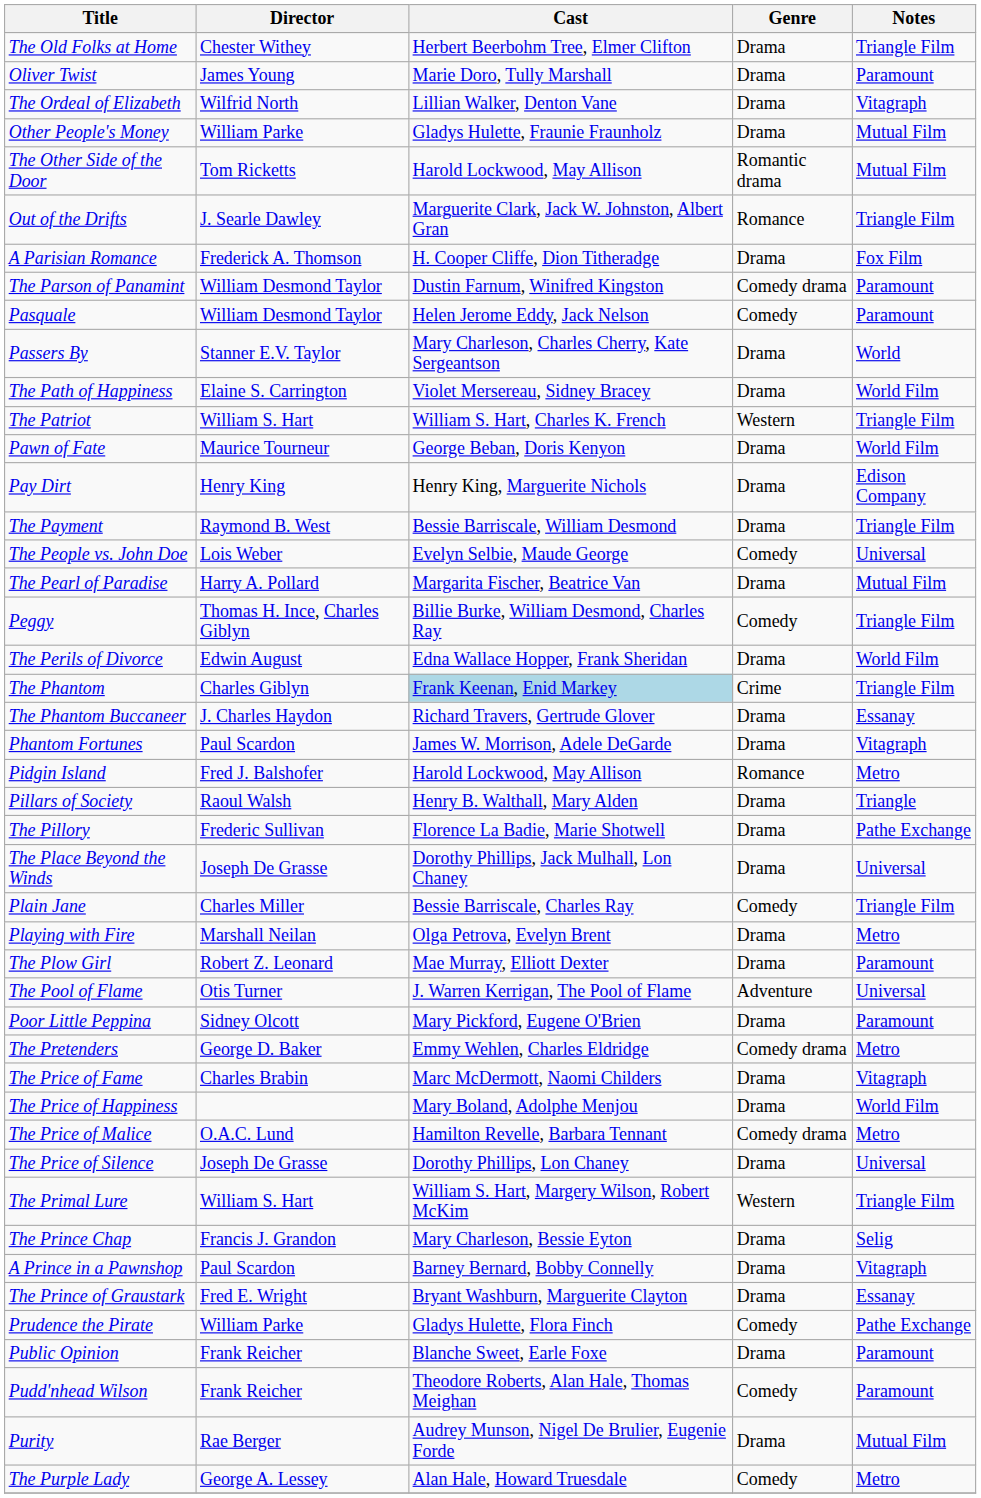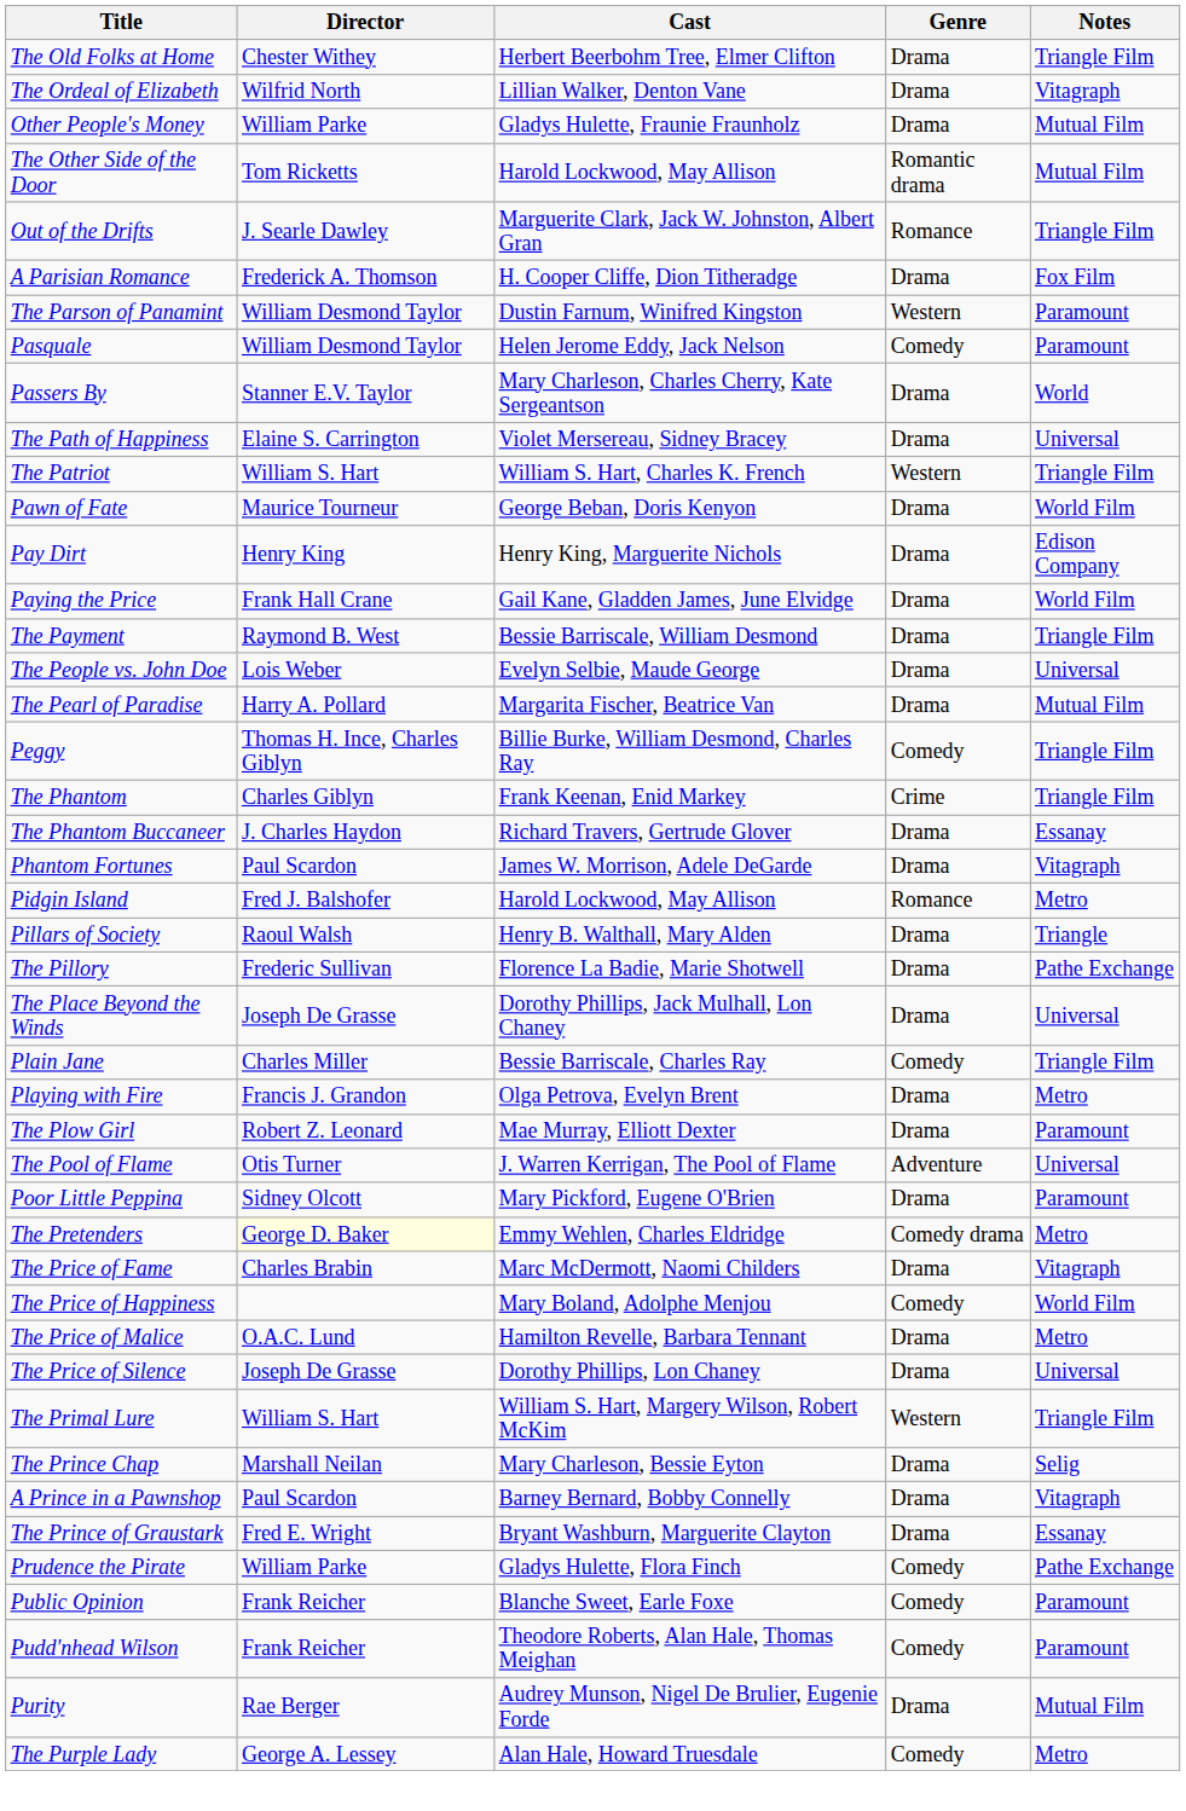 <table class="wikitable">
 <tr>
 <th>Title</th>
 <th>Director</th>
 <th>Cast</th>
 <th>Genre</th>
 <th>Notes</th>
 </tr>
 <tr>
 <td><em><a href='#'>The Old Folks at Home</a></em></td>
 <td><a href='#'>Chester Withey</a></td>
 <td><a href='#'>Herbert Beerbohm Tree</a>, <a href='#'>Elmer Clifton</a></td>
 <td>Drama</td>
 <td><a href='#'>Triangle Film</a></td>
-</tr>
-<tr>
-<td><em><a href='#'>Oliver Twist</a></em></td>
-<td><a href='#'>James Young</a></td>
-<td><a href='#'>Marie Doro</a>, <a href='#'>Tully Marshall</a></td>
-<td>Drama</td>
-<td><a href='#'>Paramount</a></td>
 </tr>
 <tr>
 <td><em><a href='#'>The Ordeal of Elizabeth</a></em></td>
 <td><a href='#'>Wilfrid North</a></td>
 <td><a href='#'>Lillian Walker</a>, <a href='#'>Denton Vane</a></td>
 <td>Drama</td>
 <td><a href='#'>Vitagraph</a></td>
 </tr>
 <tr>
 <td><em><a href='#'>Other People's Money</a></em></td>
 <td><a href='#'>William Parke</a></td>
 <td><a href='#'>Gladys Hulette</a>, <a href='#'>Fraunie Fraunholz</a></td>
 <td>Drama</td>
 <td><a href='#'>Mutual Film</a></td>
 </tr>
 <tr>
 <td><em><a href='#'>The Other Side of the Door</a></em></td>
 <td><a href='#'>Tom Ricketts</a></td>
 <td><a href='#'>Harold Lockwood</a>, <a href='#'>May Allison</a></td>
 <td>Romantic drama</td>
 <td><a href='#'>Mutual Film</a></td>
 </tr>
 <tr>
 <td><em><a href='#'>Out of the Drifts</a></em></td>
 <td><a href='#'>J. Searle Dawley</a></td>
 <td><a href='#'>Marguerite Clark</a>, <a href='#'>Jack W. Johnston</a>, <a href='#'>Albert Gran</a></td>
 <td>Romance</td>
 <td><a href='#'>Triangle Film</a></td>
 </tr>
 <tr>
 <td><em><a href='#'>A Parisian Romance</a></em></td>
 <td><a href='#'>Frederick A. Thomson</a></td>
 <td><a href='#'>H. Cooper Cliffe</a>, <a href='#'>Dion Titheradge</a></td>
 <td>Drama</td>
 <td><a href='#'>Fox Film</a></td>
 </tr>
 <tr>
 <td><em><a href='#'>The Parson of Panamint</a></em></td>
 <td><a href='#'>William Desmond Taylor</a></td>
 <td><a href='#'>Dustin Farnum</a>, <a href='#'>Winifred Kingston</a></td>
-<td>Comedy drama</td>
+<td>Western</td>
 <td><a href='#'>Paramount</a></td>
 </tr>
 <tr>
 <td><em><a href='#'>Pasquale</a></em></td>
 <td><a href='#'>William Desmond Taylor</a></td>
 <td><a href='#'>Helen Jerome Eddy</a>, <a href='#'>Jack Nelson</a></td>
 <td>Comedy</td>
 <td><a href='#'>Paramount</a></td>
 </tr>
 <tr>
 <td><em><a href='#'>Passers By</a></em></td>
 <td><a href='#'>Stanner E.V. Taylor</a></td>
 <td><a href='#'>Mary Charleson</a>, <a href='#'>Charles Cherry</a>, <a href='#'>Kate Sergeantson</a></td>
 <td>Drama</td>
 <td><a href='#'>World</a></td>
 </tr>
 <tr>
 <td><em><a href='#'>The Path of Happiness</a></em></td>
 <td><a href='#'>Elaine S. Carrington</a></td>
 <td><a href='#'>Violet Mersereau</a>, <a href='#'>Sidney Bracey</a></td>
 <td>Drama</td>
-<td><a href='#'>World Film</a></td>
+<td><a href='#'>Universal</a></td>
 </tr>
 <tr>
 <td><em><a href='#'>The Patriot</a></em></td>
 <td><a href='#'>William S. Hart</a></td>
 <td><a href='#'>William S. Hart</a>, <a href='#'>Charles K. French</a></td>
 <td>Western</td>
 <td><a href='#'>Triangle Film</a></td>
 </tr>
 <tr>
 <td><em><a href='#'>Pawn of Fate</a></em></td>
 <td><a href='#'>Maurice Tourneur</a></td>
 <td><a href='#'>George Beban</a>, <a href='#'>Doris Kenyon</a></td>
 <td>Drama</td>
 <td><a href='#'>World Film</a></td>
 </tr>
 <tr>
 <td><em><a href='#'>Pay Dirt</a></em></td>
 <td><a href='#'>Henry King</a></td>
 <td>Henry King, <a href='#'>Marguerite Nichols</a></td>
 <td>Drama</td>
 <td><a href='#'>Edison Company</a></td>
 </tr>
 <tr>
+<td><em><a href='#'>Paying the Price</a></em></td>
+<td><a href='#'>Frank Hall Crane</a></td>
+<td><a href='#'>Gail Kane</a>, <a href='#'>Gladden James</a>, <a href='#'>June Elvidge</a></td>
+<td>Drama</td>
+<td><a href='#'>World Film</a></td>
+</tr>
+<tr>
 <td><em><a href='#'>The Payment</a></em></td>
 <td><a href='#'>Raymond B. West</a></td>
 <td><a href='#'>Bessie Barriscale</a>, <a href='#'>William Desmond</a></td>
 <td>Drama</td>
 <td><a href='#'>Triangle Film</a></td>
 </tr>
 <tr>
 <td><em><a href='#'>The People vs. John Doe</a></em></td>
 <td><a href='#'>Lois Weber</a></td>
 <td><a href='#'>Evelyn Selbie</a>, <a href='#'>Maude George</a></td>
-<td>Comedy</td>
+<td>Drama</td>
 <td><a href='#'>Universal</a></td>
 </tr>
 <tr>
 <td><em><a href='#'>The Pearl of Paradise</a></em></td>
 <td><a href='#'>Harry A. Pollard</a></td>
 <td><a href='#'>Margarita Fischer</a>, <a href='#'>Beatrice Van</a></td>
 <td>Drama</td>
 <td><a href='#'>Mutual Film</a></td>
 </tr>
 <tr>
 <td><em><a href='#'>Peggy</a></em></td>
 <td><a href='#'>Thomas H. Ince</a>, <a href='#'>Charles Giblyn</a></td>
 <td><a href='#'>Billie Burke</a>, <a href='#'>William Desmond</a>, <a href='#'>Charles Ray</a></td>
 <td>Comedy</td>
 <td><a href='#'>Triangle Film</a></td>
 </tr>
 <tr>
-<td><em><a href='#'>The Perils of Divorce</a></em></td>
-<td><a href='#'>Edwin August</a></td>
-<td><a href='#'>Edna Wallace Hopper</a>, <a href='#'>Frank Sheridan</a></td>
-<td>Drama</td>
-<td><a href='#'>World Film</a></td>
-</tr>
-<tr>
 <td><em><a href='#'>The Phantom</a></em></td>
 <td><a href='#'>Charles Giblyn</a></td>
-<td style="background: lightblue;"><a href='#'>Frank Keenan</a>, <a href='#'>Enid Markey</a></td>
+<td><a href='#'>Frank Keenan</a>, <a href='#'>Enid Markey</a></td>
 <td>Crime</td>
 <td><a href='#'>Triangle Film</a></td>
 </tr>
 <tr>
 <td><em><a href='#'>The Phantom Buccaneer</a></em></td>
 <td><a href='#'>J. Charles Haydon</a></td>
 <td><a href='#'>Richard Travers</a>, <a href='#'>Gertrude Glover</a></td>
 <td>Drama</td>
 <td><a href='#'>Essanay</a></td>
 </tr>
 <tr>
 <td><em><a href='#'>Phantom Fortunes</a></em></td>
 <td><a href='#'>Paul Scardon</a></td>
 <td><a href='#'>James W. Morrison</a>, <a href='#'>Adele DeGarde</a></td>
 <td>Drama</td>
 <td><a href='#'>Vitagraph</a></td>
 </tr>
 <tr>
 <td><em><a href='#'>Pidgin Island</a></em></td>
 <td><a href='#'>Fred J. Balshofer</a></td>
 <td><a href='#'>Harold Lockwood</a>, <a href='#'>May Allison</a></td>
 <td>Romance</td>
 <td><a href='#'>Metro</a></td>
 </tr>
 <tr>
 <td><em><a href='#'>Pillars of Society</a></em></td>
 <td><a href='#'>Raoul Walsh</a></td>
 <td><a href='#'>Henry B. Walthall</a>, <a href='#'>Mary Alden</a></td>
 <td>Drama</td>
 <td><a href='#'>Triangle</a></td>
 </tr>
 <tr>
 <td><em><a href='#'>The Pillory</a></em></td>
 <td><a href='#'>Frederic Sullivan</a></td>
 <td><a href='#'>Florence La Badie</a>, <a href='#'>Marie Shotwell</a></td>
 <td>Drama</td>
 <td><a href='#'>Pathe Exchange</a></td>
 </tr>
 <tr>
 <td><em><a href='#'>The Place Beyond the Winds</a></em></td>
 <td><a href='#'>Joseph De Grasse</a></td>
 <td><a href='#'>Dorothy Phillips</a>, <a href='#'>Jack Mulhall</a>, <a href='#'>Lon Chaney</a></td>
 <td>Drama</td>
 <td><a href='#'>Universal</a></td>
 </tr>
 <tr>
 <td><em><a href='#'>Plain Jane</a></em></td>
 <td><a href='#'>Charles Miller</a></td>
 <td><a href='#'>Bessie Barriscale</a>, <a href='#'>Charles Ray</a></td>
 <td>Comedy</td>
 <td><a href='#'>Triangle Film</a></td>
 </tr>
 <tr>
 <td><em><a href='#'>Playing with Fire</a></em></td>
-<td><a href='#'>Marshall Neilan</a></td>
+<td><a href='#'>Francis J. Grandon</a></td>
 <td><a href='#'>Olga Petrova</a>, <a href='#'>Evelyn Brent</a></td>
 <td>Drama</td>
 <td><a href='#'>Metro</a></td>
 </tr>
 <tr>
 <td><em><a href='#'>The Plow Girl</a></em></td>
 <td><a href='#'>Robert Z. Leonard</a></td>
 <td><a href='#'>Mae Murray</a>, <a href='#'>Elliott Dexter</a></td>
 <td>Drama</td>
 <td><a href='#'>Paramount</a></td>
 </tr>
 <tr>
 <td><em><a href='#'>The Pool of Flame</a></em></td>
 <td><a href='#'>Otis Turner</a></td>
 <td><a href='#'>J. Warren Kerrigan</a>, <a href='#'>The Pool of Flame</a></td>
 <td>Adventure</td>
 <td><a href='#'>Universal</a></td>
 </tr>
 <tr>
 <td><em><a href='#'>Poor Little Peppina</a></em></td>
 <td><a href='#'>Sidney Olcott</a></td>
 <td><a href='#'>Mary Pickford</a>, <a href='#'>Eugene O'Brien</a></td>
 <td>Drama</td>
 <td><a href='#'>Paramount</a></td>
 </tr>
 <tr>
 <td><em><a href='#'>The Pretenders</a></em></td>
-<td><a href='#'>George D. Baker</a></td>
+<td style="background: lightyellow;"><a href='#'>George D. Baker</a></td>
 <td><a href='#'>Emmy Wehlen</a>, <a href='#'>Charles Eldridge</a></td>
 <td>Comedy drama</td>
 <td><a href='#'>Metro</a></td>
 </tr>
 <tr>
 <td><em><a href='#'>The Price of Fame</a></em></td>
 <td><a href='#'>Charles Brabin</a></td>
 <td><a href='#'>Marc McDermott</a>, <a href='#'>Naomi Childers</a></td>
 <td>Drama</td>
 <td><a href='#'>Vitagraph</a></td>
 </tr>
 <tr>
 <td><em><a href='#'>The Price of Happiness</a></em></td>
 <td></td>
 <td><a href='#'>Mary Boland</a>, <a href='#'>Adolphe Menjou</a></td>
-<td>Drama</td>
+<td>Comedy</td>
 <td><a href='#'>World Film</a></td>
 </tr>
 <tr>
 <td><em><a href='#'>The Price of Malice</a></em></td>
 <td><a href='#'>O.A.C. Lund</a></td>
 <td><a href='#'>Hamilton Revelle</a>, <a href='#'>Barbara Tennant</a></td>
-<td>Comedy drama</td>
+<td>Drama</td>
 <td><a href='#'>Metro</a></td>
 </tr>
 <tr>
 <td><em><a href='#'>The Price of Silence</a></em></td>
 <td><a href='#'>Joseph De Grasse</a></td>
 <td><a href='#'>Dorothy Phillips</a>, <a href='#'>Lon Chaney</a></td>
 <td>Drama</td>
 <td><a href='#'>Universal</a></td>
 </tr>
 <tr>
 <td><em><a href='#'>The Primal Lure</a></em></td>
 <td><a href='#'>William S. Hart</a></td>
 <td><a href='#'>William S. Hart</a>, <a href='#'>Margery Wilson</a>, <a href='#'>Robert McKim</a></td>
 <td>Western</td>
 <td><a href='#'>Triangle Film</a></td>
 </tr>
 <tr>
 <td><em><a href='#'>The Prince Chap</a></em></td>
-<td><a href='#'>Francis J. Grandon</a></td>
+<td><a href='#'>Marshall Neilan</a></td>
 <td><a href='#'>Mary Charleson</a>, <a href='#'>Bessie Eyton</a></td>
 <td>Drama</td>
 <td><a href='#'>Selig</a></td>
 </tr>
 <tr>
 <td><em><a href='#'>A Prince in a Pawnshop</a></em></td>
 <td><a href='#'>Paul Scardon</a></td>
 <td><a href='#'>Barney Bernard</a>, <a href='#'>Bobby Connelly</a></td>
 <td>Drama</td>
 <td><a href='#'>Vitagraph</a></td>
 </tr>
 <tr>
 <td><em><a href='#'>The Prince of Graustark</a></em></td>
 <td><a href='#'>Fred E. Wright</a></td>
 <td><a href='#'>Bryant Washburn</a>, <a href='#'>Marguerite Clayton</a></td>
 <td>Drama</td>
 <td><a href='#'>Essanay</a></td>
 </tr>
 <tr>
 <td><em><a href='#'>Prudence the Pirate</a></em></td>
 <td><a href='#'>William Parke</a></td>
 <td><a href='#'>Gladys Hulette</a>, <a href='#'>Flora Finch</a></td>
 <td>Comedy</td>
 <td><a href='#'>Pathe Exchange</a></td>
 </tr>
 <tr>
 <td><em><a href='#'>Public Opinion</a></em></td>
 <td><a href='#'>Frank Reicher</a></td>
 <td><a href='#'>Blanche Sweet</a>, <a href='#'>Earle Foxe</a></td>
-<td>Drama</td>
+<td>Comedy</td>
 <td><a href='#'>Paramount</a></td>
 </tr>
 <tr>
 <td><em><a href='#'>Pudd'nhead Wilson</a></em></td>
 <td><a href='#'>Frank Reicher</a></td>
 <td><a href='#'>Theodore Roberts</a>, <a href='#'>Alan Hale</a>, <a href='#'>Thomas Meighan</a></td>
 <td>Comedy</td>
 <td><a href='#'>Paramount</a></td>
 </tr>
 <tr>
 <td><em><a href='#'>Purity</a></em></td>
 <td><a href='#'>Rae Berger</a></td>
 <td><a href='#'>Audrey Munson</a>, <a href='#'>Nigel De Brulier</a>, <a href='#'>Eugenie Forde</a></td>
 <td>Drama</td>
 <td><a href='#'>Mutual Film</a></td>
 </tr>
 <tr>
 <td><em><a href='#'>The Purple Lady</a></em></td>
 <td><a href='#'>George A. Lessey</a></td>
 <td><a href='#'>Alan Hale</a>, <a href='#'>Howard Truesdale</a></td>
 <td>Comedy</td>
 <td><a href='#'>Metro</a></td>
 </tr>
 <tr>
 </tr>
 </table>
